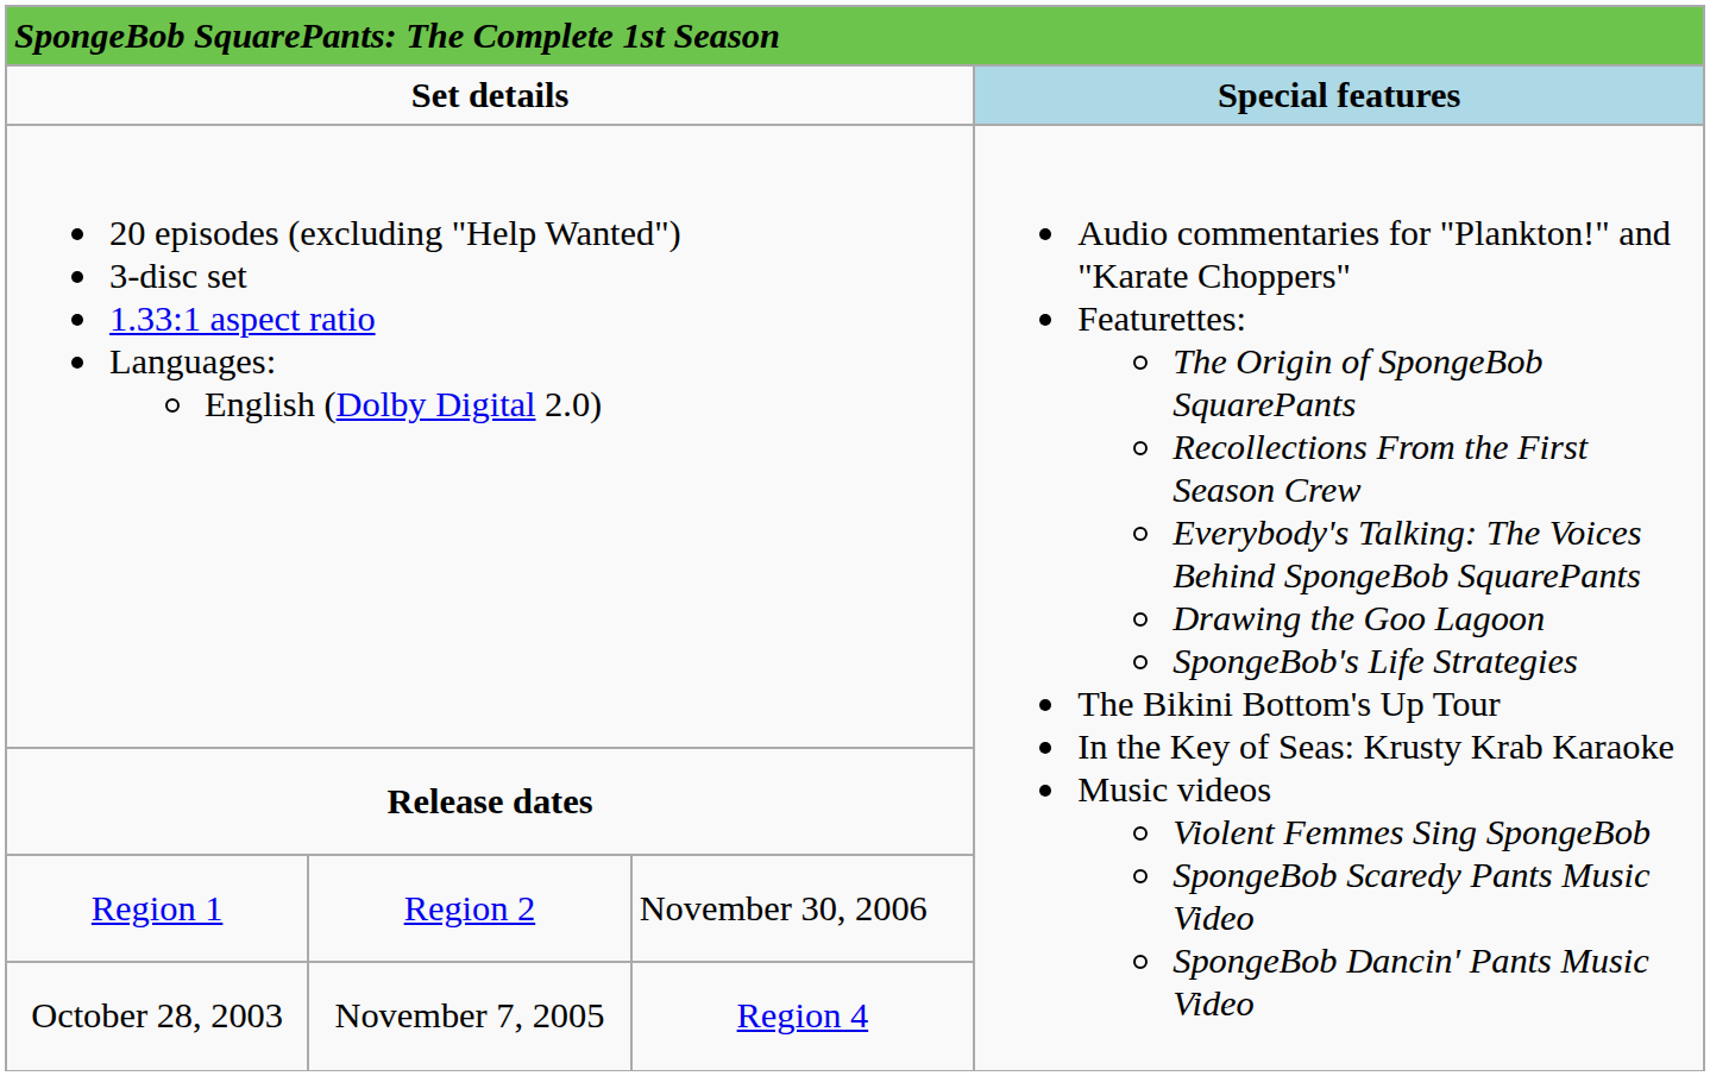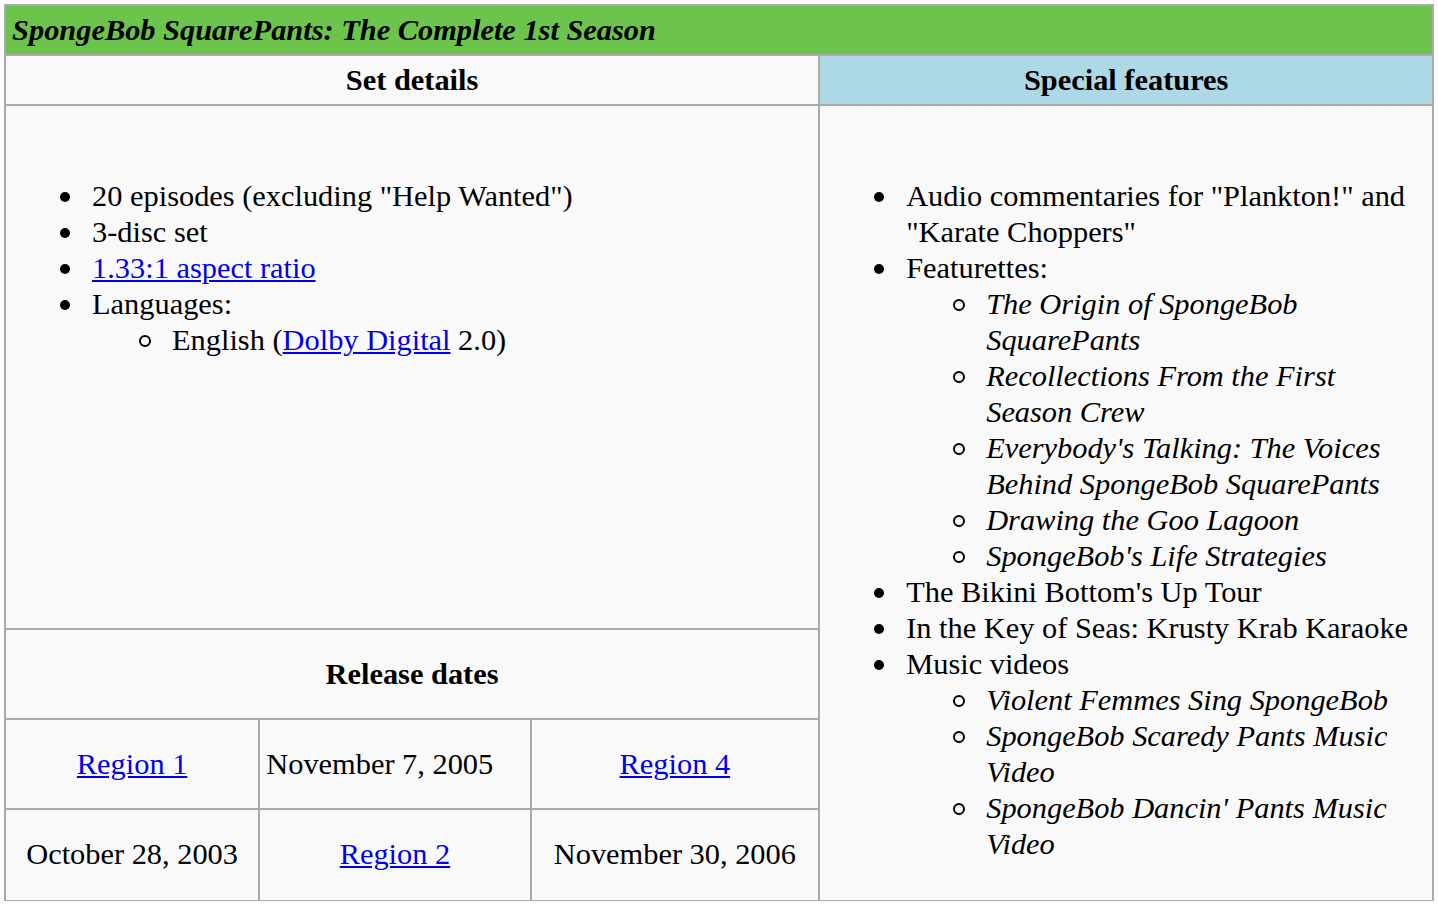 <table class="wikitable" style="font-size: 95%;">
 <tr style="background:#6DC44C; color:#000;">
 <td colspan="4"><strong><em>SpongeBob SquarePants: The Complete 1st Season</em></strong></td>
 </tr>
 <tr valign="top">
 <td style="text-align:center; width:400px;" colspan="3"><strong>Set details</strong></td>
 <td style="background: lightblue; width:300px; text-align:center;"><strong>Special features</strong></td>
 </tr>
 <tr valign="top">
 <td colspan="3" style="text-align:left; width:400px;"><br><ul><li>20 episodes (excluding "Help Wanted")</li><li>3-disc set</li><li><a href='#'>1.33:1 aspect ratio</a></li><li>Languages:<ul><li>English (<a href='#'>Dolby Digital</a> 2.0)</li></ul></li></ul></td>
 <td rowspan="4" style="text-align:left; width:300px;"><br><ul><li>Audio commentaries for "Plankton!" and "Karate Choppers"</li><li>Featurettes:<ul><li><em>The Origin of SpongeBob SquarePants</em></li><li><em>Recollections From the First Season Crew</em></li><li><em>Everybody's Talking: The Voices Behind SpongeBob SquarePants</em></li><li><em>Drawing the Goo Lagoon</em></li><li><em>SpongeBob's Life Strategies</em></li></ul></li><li>The Bikini Bottom's Up Tour</li><li>In the Key of Seas: Krusty Krab Karaoke</li><li>Music videos<ul><li><em>Violent Femmes Sing SpongeBob</em></li><li><em>SpongeBob Scaredy Pants Music Video</em></li><li><em>SpongeBob Dancin' Pants Music Video</em></li></ul></li></ul></td>
 </tr>
 <tr>
 <td colspan="3" style="text-align:center;"><strong>Release dates</strong></td>
 </tr>
 <tr>
 <td style="text-align:center;"><a href='#'>Region 1</a></td>
+<td>November 7, 2005</td>
+<td style="text-align:center;"><a href='#'>Region 4</a></td>
+</tr>
+<tr style="text-align:center;">
+<td>October 28, 2003</td>
 <td style="text-align:center;"><a href='#'>Region 2</a></td>
 <td>November 30, 2006</td>
 </tr>
-<tr style="text-align:center;">
-<td>October 28, 2003</td>
-<td>November 7, 2005</td>
-<td style="text-align:center;"><a href='#'>Region 4</a></td>
-</tr>
 </table>
